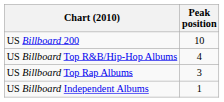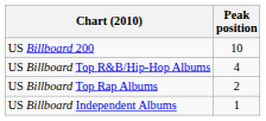 <table class="wikitable sortable">
 <tr>
 <th>Chart (2010)</th>
 <th>Peak<br>position</th>
 </tr>
 <tr>
 <td>US <a href='#'><em>Billboard</em> 200</a></td>
 <td style="text-align:center;">10</td>
 </tr>
 <tr>
 <td>US <em>Billboard</em> <a href='#'>Top R&B/Hip-Hop Albums</a></td>
 <td style="text-align:center;">4</td>
 </tr>
 <tr>
 <td>US <em>Billboard</em> <a href='#'>Top Rap Albums</a></td>
-<td style="text-align:center;">3</td>
+<td style="text-align:center;">2</td>
 </tr>
 <tr>
 <td>US <em>Billboard</em> <a href='#'>Independent Albums</a></td>
 <td style="text-align:center;">1</td>
 </tr>
 </table>
